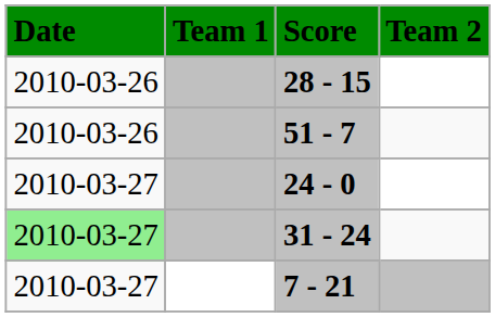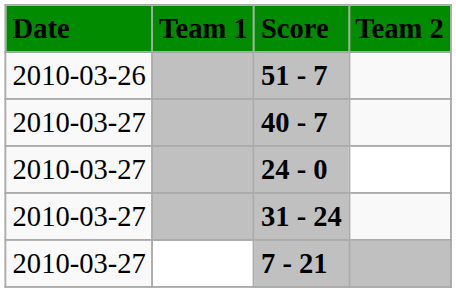 <table class="wikitable" style="margin:0.5em auto; font-size:95%">
 <tr bgcolor="#008B00">
 <td><strong>Date</strong></td>
 <td><strong>Team 1</strong></td>
 <td><strong>Score</strong></td>
 <td><strong>Team 2</strong></td>
 </tr>
 <tr>
 <td>2010-03-26</td>
 <td bgcolor="silver"></td>
-<td bgcolor="silver"><strong> 28 - 15 </strong></td>
-<td bgcolor="white"></td>
+<td bgcolor="silver"><strong> 51 - 7 </strong></td>
+<td></td>
 </tr>
 <tr>
-<td>2010-03-26</td>
+<td>2010-03-27</td>
 <td bgcolor="silver"></td>
-<td bgcolor="silver"><strong> 51 - 7 </strong></td>
+<td bgcolor="silver"><strong> 40 - 7 </strong></td>
 <td></td>
 </tr>
 <tr>
 <td>2010-03-27</td>
 <td bgcolor="silver"></td>
 <td bgcolor="silver"><strong> 24 - 0 </strong></td>
 <td bgcolor="white"></td>
 </tr>
 <tr>
-<td style="background: lightgreen;">2010-03-27</td>
+<td>2010-03-27</td>
 <td bgcolor="silver"></td>
 <td bgcolor="silver"><strong> 31 - 24 </strong></td>
 <td></td>
 </tr>
 <tr>
 <td>2010-03-27</td>
 <td bgcolor="white"></td>
 <td bgcolor="silver"><strong> 7 - 21 </strong></td>
 <td bgcolor="silver"></td>
 </tr>
 </table>
